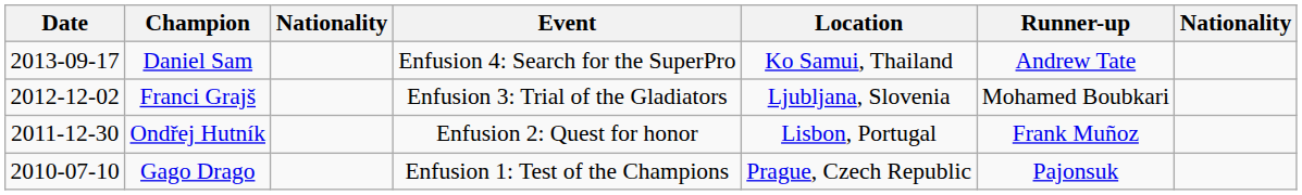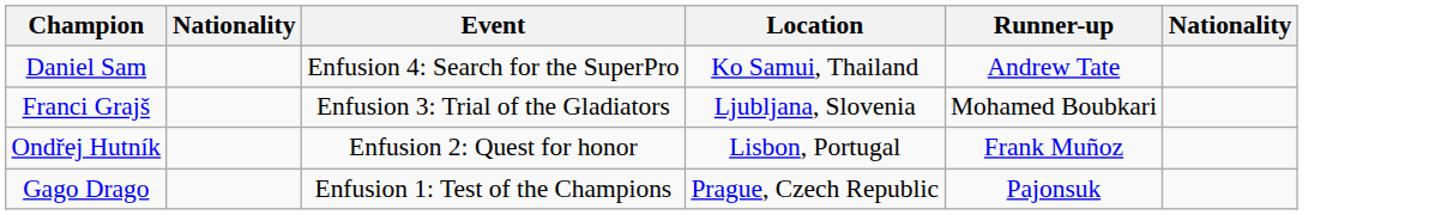 <table class="wikitable" style="text-align:center">
 <tr>
-<th>Date</th>
 <th>Champion</th>
 <th>Nationality</th>
 <th>Event</th>
 <th>Location</th>
 <th>Runner-up</th>
 <th>Nationality</th>
 </tr>
 <tr>
-<td>2013-09-17</td>
 <td><a href='#'>Daniel Sam</a></td>
 <td></td>
 <td>Enfusion 4: Search for the SuperPro</td>
 <td><a href='#'>Ko Samui</a>, Thailand</td>
 <td><a href='#'>Andrew Tate</a></td>
 <td></td>
 </tr>
 <tr>
-<td>2012-12-02</td>
 <td><a href='#'>Franci Grajš</a></td>
 <td></td>
 <td>Enfusion 3: Trial of the Gladiators</td>
 <td><a href='#'>Ljubljana</a>, Slovenia</td>
 <td>Mohamed Boubkari</td>
 <td></td>
 </tr>
 <tr>
-<td>2011-12-30</td>
 <td><a href='#'>Ondřej Hutník</a></td>
 <td></td>
 <td>Enfusion 2: Quest for honor</td>
 <td><a href='#'>Lisbon</a>, Portugal</td>
 <td><a href='#'>Frank Muñoz</a></td>
 <td></td>
 </tr>
 <tr>
-<td>2010-07-10</td>
 <td><a href='#'>Gago Drago</a></td>
 <td></td>
 <td>Enfusion 1: Test of the Champions</td>
 <td><a href='#'>Prague</a>, Czech Republic</td>
 <td><a href='#'>Pajonsuk</a></td>
 <td></td>
 </tr>
 </table>
